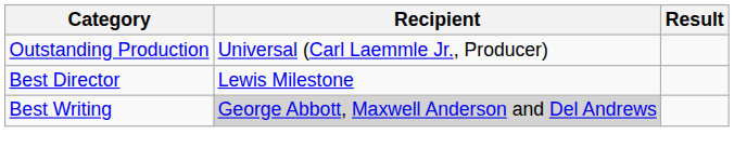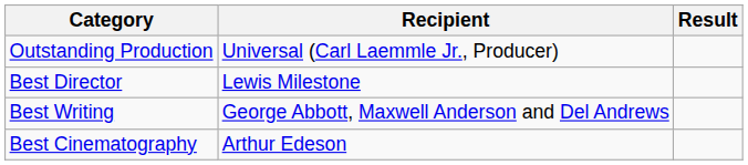 <table class="wikitable">
 <tr>
 <th>Category</th>
 <th>Recipient</th>
 <th>Result</th>
 </tr>
 <tr>
 <td><a href='#'>Outstanding Production</a></td>
 <td><a href='#'>Universal</a> (<a href='#'>Carl Laemmle Jr.</a>, Producer)</td>
 <td></td>
 </tr>
 <tr>
 <td><a href='#'>Best Director</a></td>
 <td><a href='#'>Lewis Milestone</a></td>
 <td></td>
 </tr>
 <tr>
 <td><a href='#'>Best Writing</a></td>
-<td style="background: lightgrey;"><a href='#'>George Abbott</a>, <a href='#'>Maxwell Anderson</a> and <a href='#'>Del Andrews</a></td>
+<td><a href='#'>George Abbott</a>, <a href='#'>Maxwell Anderson</a> and <a href='#'>Del Andrews</a></td>
+<td></td>
+</tr>
+<tr>
+<td><a href='#'>Best Cinematography</a></td>
+<td><a href='#'>Arthur Edeson</a></td>
 <td></td>
 </tr>
 </table>
